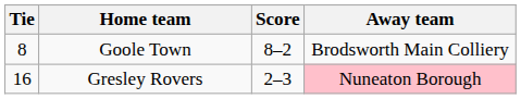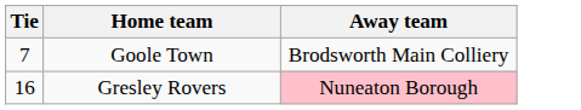 <table class="wikitable" style="text-align:center;">
 <tr>
 <th width=20>Tie</th>
 <th width=175>Home team</th>
-<th width=20>Score</th>
 <th width=175>Away team</th>
 </tr>
 <tr>
-<td>8</td>
+<td>7</td>
 <td>Goole Town</td>
-<td>8–2</td>
 <td>Brodsworth Main Colliery</td>
 </tr>
 <tr>
 <td>16</td>
 <td>Gresley Rovers</td>
-<td>2–3</td>
 <td style="background: pink;">Nuneaton Borough</td>
 </tr>
 </table>
